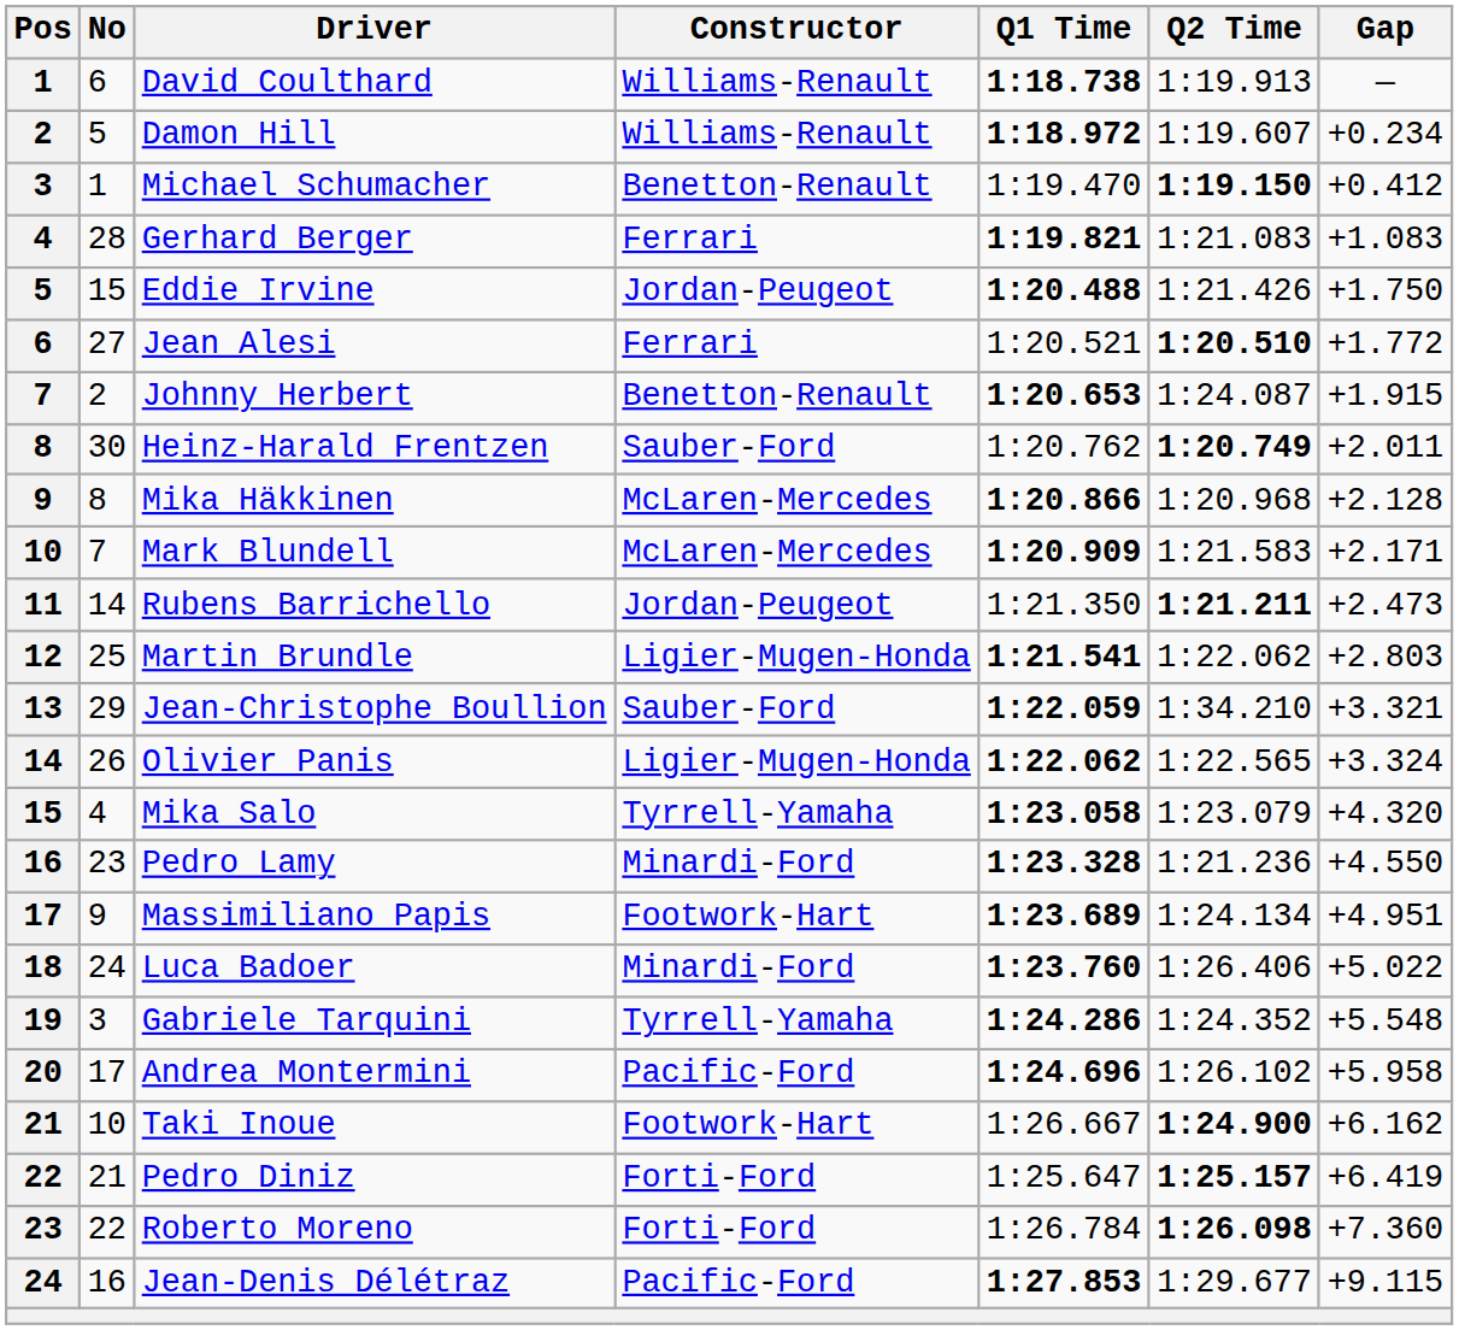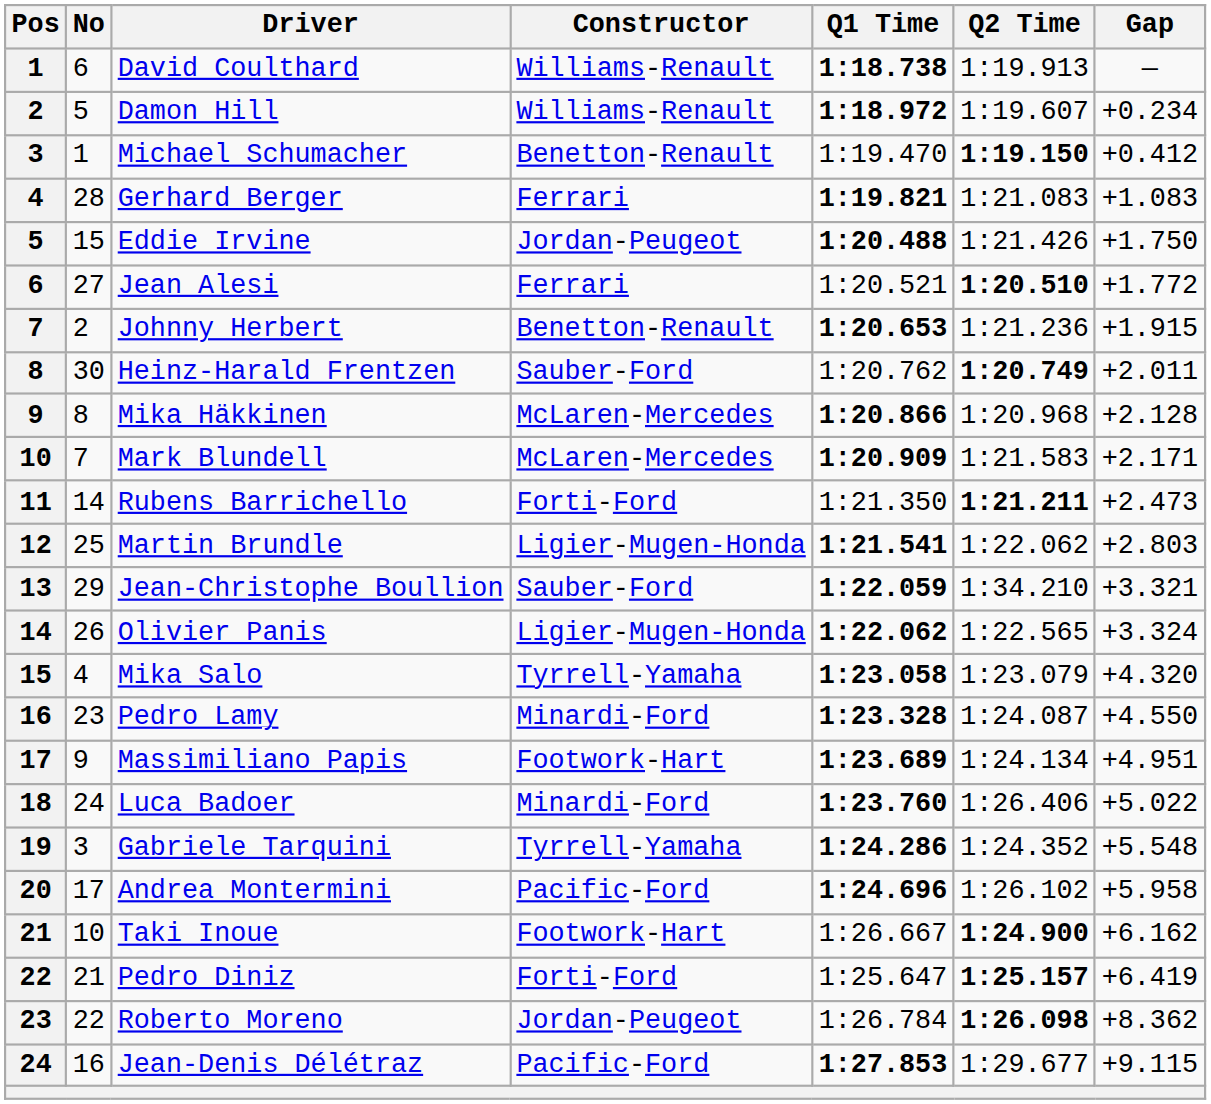 <table class="wikitable sortable" style="font-size: 95%;">
 <tr>
 <th>Pos</th>
 <th>No</th>
 <th>Driver</th>
 <th>Constructor</th>
 <th>Q1 Time</th>
 <th>Q2 Time</th>
 <th>Gap</th>
 </tr>
 <tr>
 <th>1</th>
 <td>6</td>
 <td> <a href='#'>David Coulthard</a></td>
 <td><a href='#'>Williams</a>-<a href='#'>Renault</a></td>
 <td><strong>1:18.738</strong></td>
 <td>1:19.913</td>
 <td align="center">—</td>
 </tr>
 <tr>
 <th>2</th>
 <td>5</td>
 <td> <a href='#'>Damon Hill</a></td>
 <td><a href='#'>Williams</a>-<a href='#'>Renault</a></td>
 <td><strong>1:18.972</strong></td>
 <td>1:19.607</td>
 <td>+0.234</td>
 </tr>
 <tr>
 <th>3</th>
 <td>1</td>
 <td> <a href='#'>Michael Schumacher</a></td>
 <td><a href='#'>Benetton</a>-<a href='#'>Renault</a></td>
 <td>1:19.470</td>
 <td><strong>1:19.150</strong></td>
 <td>+0.412</td>
 </tr>
 <tr>
 <th>4</th>
 <td>28</td>
 <td> <a href='#'>Gerhard Berger</a></td>
 <td><a href='#'>Ferrari</a></td>
 <td><strong>1:19.821</strong></td>
 <td>1:21.083</td>
 <td>+1.083</td>
 </tr>
 <tr>
 <th>5</th>
 <td>15</td>
 <td> <a href='#'>Eddie Irvine</a></td>
 <td><a href='#'>Jordan</a>-<a href='#'>Peugeot</a></td>
 <td><strong>1:20.488</strong></td>
 <td>1:21.426</td>
 <td>+1.750</td>
 </tr>
 <tr>
 <th>6</th>
 <td>27</td>
 <td> <a href='#'>Jean Alesi</a></td>
 <td><a href='#'>Ferrari</a></td>
 <td>1:20.521</td>
 <td><strong>1:20.510</strong></td>
 <td>+1.772</td>
 </tr>
 <tr>
 <th>7</th>
 <td>2</td>
 <td> <a href='#'>Johnny Herbert</a></td>
 <td><a href='#'>Benetton</a>-<a href='#'>Renault</a></td>
 <td><strong>1:20.653</strong></td>
-<td>1:24.087</td>
+<td>1:21.236</td>
 <td>+1.915</td>
 </tr>
 <tr>
 <th>8</th>
 <td>30</td>
 <td> <a href='#'>Heinz-Harald Frentzen</a></td>
 <td><a href='#'>Sauber</a>-<a href='#'>Ford</a></td>
 <td>1:20.762</td>
 <td><strong>1:20.749</strong></td>
 <td>+2.011</td>
 </tr>
 <tr>
 <th>9</th>
 <td>8</td>
 <td> <a href='#'>Mika Häkkinen</a></td>
 <td><a href='#'>McLaren</a>-<a href='#'>Mercedes</a></td>
 <td><strong>1:20.866</strong></td>
 <td>1:20.968</td>
 <td>+2.128</td>
 </tr>
 <tr>
 <th>10</th>
 <td>7</td>
 <td> <a href='#'>Mark Blundell</a></td>
 <td><a href='#'>McLaren</a>-<a href='#'>Mercedes</a></td>
 <td><strong>1:20.909</strong></td>
 <td>1:21.583</td>
 <td>+2.171</td>
 </tr>
 <tr>
 <th>11</th>
 <td>14</td>
 <td> <a href='#'>Rubens Barrichello</a></td>
-<td><a href='#'>Jordan</a>-<a href='#'>Peugeot</a></td>
+<td><a href='#'>Forti</a>-<a href='#'>Ford</a></td>
 <td>1:21.350</td>
 <td><strong>1:21.211</strong></td>
 <td>+2.473</td>
 </tr>
 <tr>
 <th>12</th>
 <td>25</td>
 <td> <a href='#'>Martin Brundle</a></td>
 <td><a href='#'>Ligier</a>-<a href='#'>Mugen-Honda</a></td>
 <td><strong>1:21.541</strong></td>
 <td>1:22.062</td>
 <td>+2.803</td>
 </tr>
 <tr>
 <th>13</th>
 <td>29</td>
 <td> <a href='#'>Jean-Christophe Boullion</a></td>
 <td><a href='#'>Sauber</a>-<a href='#'>Ford</a></td>
 <td><strong>1:22.059</strong></td>
 <td>1:34.210</td>
 <td>+3.321</td>
 </tr>
 <tr>
 <th>14</th>
 <td>26</td>
 <td> <a href='#'>Olivier Panis</a></td>
 <td><a href='#'>Ligier</a>-<a href='#'>Mugen-Honda</a></td>
 <td><strong>1:22.062</strong></td>
 <td>1:22.565</td>
 <td>+3.324</td>
 </tr>
 <tr>
 <th>15</th>
 <td>4</td>
 <td> <a href='#'>Mika Salo</a></td>
 <td><a href='#'>Tyrrell</a>-<a href='#'>Yamaha</a></td>
 <td><strong>1:23.058</strong></td>
 <td>1:23.079</td>
 <td>+4.320</td>
 </tr>
 <tr>
 <th>16</th>
 <td>23</td>
 <td> <a href='#'>Pedro Lamy</a></td>
 <td><a href='#'>Minardi</a>-<a href='#'>Ford</a></td>
 <td><strong>1:23.328</strong></td>
-<td>1:21.236</td>
+<td>1:24.087</td>
 <td>+4.550</td>
 </tr>
 <tr>
 <th>17</th>
 <td>9</td>
 <td> <a href='#'>Massimiliano Papis</a></td>
 <td><a href='#'>Footwork</a>-<a href='#'>Hart</a></td>
 <td><strong>1:23.689</strong></td>
 <td>1:24.134</td>
 <td>+4.951</td>
 </tr>
 <tr>
 <th>18</th>
 <td>24</td>
 <td> <a href='#'>Luca Badoer</a></td>
 <td><a href='#'>Minardi</a>-<a href='#'>Ford</a></td>
 <td><strong>1:23.760</strong></td>
 <td>1:26.406</td>
 <td>+5.022</td>
 </tr>
 <tr>
 <th>19</th>
 <td>3</td>
 <td> <a href='#'>Gabriele Tarquini</a></td>
 <td><a href='#'>Tyrrell</a>-<a href='#'>Yamaha</a></td>
 <td><strong>1:24.286</strong></td>
 <td>1:24.352</td>
 <td>+5.548</td>
 </tr>
 <tr>
 <th>20</th>
 <td>17</td>
 <td> <a href='#'>Andrea Montermini</a></td>
 <td><a href='#'>Pacific</a>-<a href='#'>Ford</a></td>
 <td><strong>1:24.696</strong></td>
 <td>1:26.102</td>
 <td>+5.958</td>
 </tr>
 <tr>
 <th>21</th>
 <td>10</td>
 <td> <a href='#'>Taki Inoue</a></td>
 <td><a href='#'>Footwork</a>-<a href='#'>Hart</a></td>
 <td>1:26.667</td>
 <td><strong>1:24.900</strong></td>
 <td>+6.162</td>
 </tr>
 <tr>
 <th>22</th>
 <td>21</td>
 <td> <a href='#'>Pedro Diniz</a></td>
 <td><a href='#'>Forti</a>-<a href='#'>Ford</a></td>
 <td>1:25.647</td>
 <td><strong>1:25.157</strong></td>
 <td>+6.419</td>
 </tr>
 <tr>
 <th>23</th>
 <td>22</td>
 <td> <a href='#'>Roberto Moreno</a></td>
-<td><a href='#'>Forti</a>-<a href='#'>Ford</a></td>
+<td><a href='#'>Jordan</a>-<a href='#'>Peugeot</a></td>
 <td>1:26.784</td>
 <td><strong>1:26.098</strong></td>
-<td>+7.360</td>
+<td>+8.362</td>
 </tr>
 <tr>
 <th>24</th>
 <td>16</td>
 <td> <a href='#'>Jean-Denis Délétraz</a></td>
 <td><a href='#'>Pacific</a>-<a href='#'>Ford</a></td>
 <td><strong>1:27.853</strong></td>
 <td>1:29.677</td>
 <td>+9.115</td>
 </tr>
 <tr>
 <th colspan="7"></th>
 </tr>
 </table>
